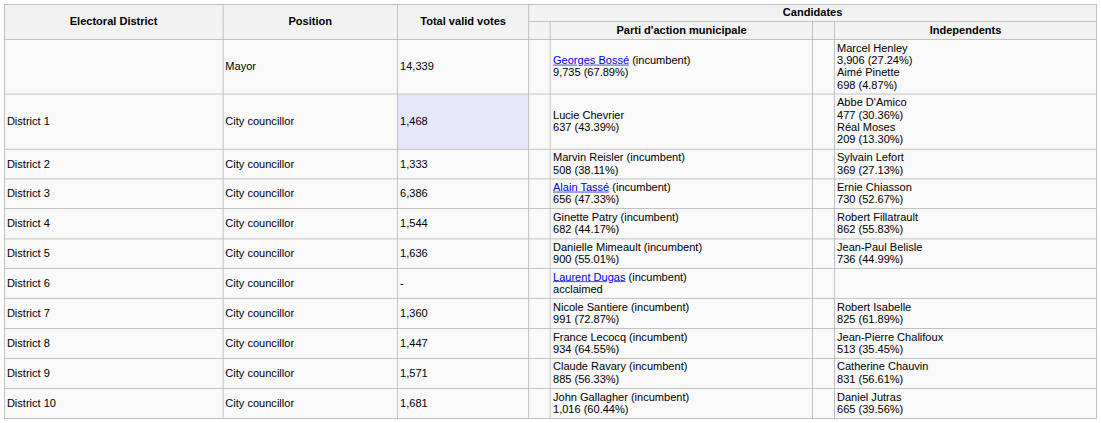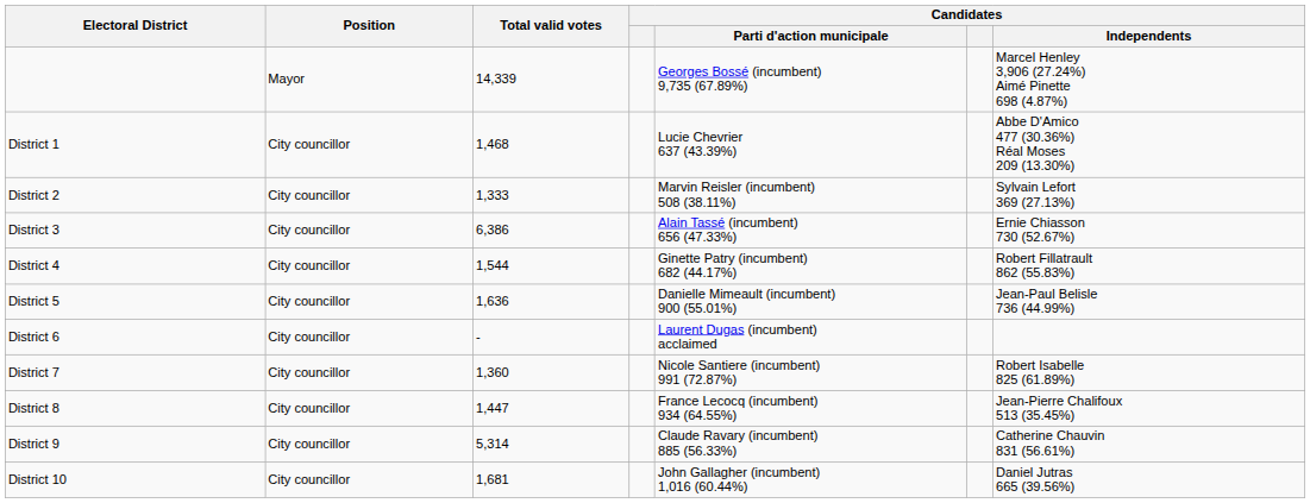 <table class="wikitable" width="100%">
 <tr>
 <th width=10% rowspan=2>Electoral District</th>
 <th width=8% rowspan=2>Position</th>
 <th width=6% rowspan=2>Total valid votes</th>
 <th colspan=8>Candidates</th>
 </tr>
 <tr>
 <th width=1% > </th>
 <th width=12% >Parti d'action municipale</th>
 <th width=1% > </th>
 <th width=12% >Independents</th>
 </tr>
 <tr>
 <td></td>
 <td>Mayor</td>
 <td>14,339</td>
 <td> </td>
 <td><a href='#'>Georges Bossé</a> (incumbent)<br>9,735 (67.89%)</td>
 <td>  </td>
 <td>Marcel Henley<br>3,906 (27.24%)<br>Aimé Pinette<br>698 (4.87%)</td>
 </tr>
 <tr>
 <td>District 1</td>
 <td>City councillor</td>
-<td style="background: lavender;">1,468</td>
+<td>1,468</td>
 <td>  </td>
 <td>Lucie Chevrier<br>637 (43.39%)</td>
 <td> </td>
 <td>Abbe D'Amico<br>477 (30.36%)<br>Réal Moses<br>209 (13.30%)</td>
 </tr>
 <tr>
 <td>District 2</td>
 <td>City councillor</td>
 <td>1,333</td>
 <td>  </td>
 <td>Marvin Reisler (incumbent)<br>508 (38.11%)</td>
 <td> </td>
 <td>Sylvain Lefort<br>369 (27.13%)</td>
 </tr>
 <tr>
 <td>District 3</td>
 <td>City councillor</td>
 <td>6,386</td>
 <td>  </td>
 <td><a href='#'>Alain Tassé</a> (incumbent)<br>656 (47.33%)</td>
 <td> </td>
 <td>Ernie Chiasson<br>730 (52.67%)</td>
 </tr>
 <tr>
 <td>District 4</td>
 <td>City councillor</td>
 <td>1,544</td>
 <td>  </td>
 <td>Ginette Patry (incumbent)<br>682 (44.17%)</td>
 <td> </td>
 <td>Robert Fillatrault<br>862 (55.83%)</td>
 </tr>
 <tr>
 <td>District 5</td>
 <td>City councillor</td>
 <td>1,636</td>
 <td> </td>
 <td>Danielle Mimeault (incumbent)<br>900 (55.01%)</td>
 <td>  </td>
 <td>Jean-Paul Belisle<br>736 (44.99%)</td>
 </tr>
 <tr>
 <td>District 6</td>
 <td>City councillor</td>
 <td>-</td>
 <td> </td>
 <td><a href='#'>Laurent Dugas</a> (incumbent)<br>acclaimed</td>
 <td>  </td>
 <td></td>
 </tr>
 <tr>
 <td>District 7</td>
 <td>City councillor</td>
 <td>1,360</td>
 <td> </td>
 <td>Nicole Santiere (incumbent)<br>991 (72.87%)</td>
 <td>  </td>
 <td>Robert Isabelle<br>825 (61.89%)</td>
 </tr>
 <tr>
 <td>District 8</td>
 <td>City councillor</td>
 <td>1,447</td>
 <td> </td>
 <td>France Lecocq (incumbent)<br>934 (64.55%)</td>
 <td>  </td>
 <td>Jean-Pierre Chalifoux<br>513 (35.45%)</td>
 </tr>
 <tr>
 <td>District 9</td>
 <td>City councillor</td>
-<td>1,571</td>
+<td>5,314</td>
 <td> </td>
 <td>Claude Ravary (incumbent)<br>885 (56.33%)</td>
 <td>  </td>
 <td>Catherine Chauvin<br>831 (56.61%)</td>
 </tr>
 <tr>
 <td>District 10</td>
 <td>City councillor</td>
 <td>1,681</td>
 <td> </td>
 <td>John Gallagher (incumbent)<br>1,016 (60.44%)</td>
 <td>  </td>
 <td>Daniel Jutras<br>665 (39.56%)</td>
 </tr>
 </table>
